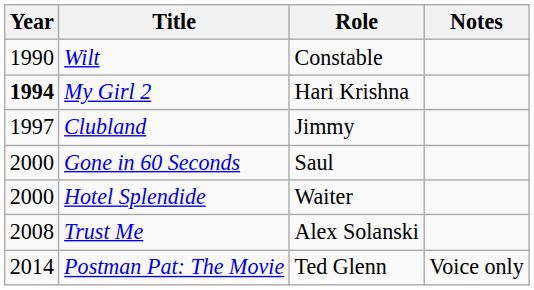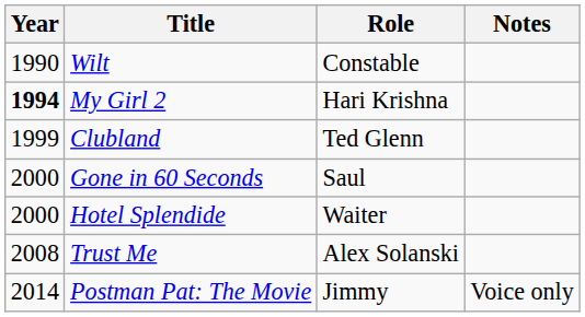 <table class="wikitable sortable">
 <tr>
 <th>Year</th>
 <th>Title</th>
 <th>Role</th>
 <th>Notes</th>
 </tr>
 <tr>
 <td>1990</td>
 <td><em><a href='#'>Wilt</a></em></td>
 <td>Constable</td>
 <td></td>
 </tr>
 <tr>
 <td><strong>1994</strong></td>
 <td><em><a href='#'>My Girl 2</a></em></td>
 <td>Hari Krishna</td>
 <td></td>
 </tr>
 <tr>
-<td>1997</td>
+<td>1999</td>
 <td><em><a href='#'>Clubland</a></em></td>
-<td>Jimmy</td>
+<td>Ted Glenn</td>
 <td></td>
 </tr>
 <tr>
 <td>2000</td>
 <td><em><a href='#'>Gone in 60 Seconds</a></em></td>
 <td>Saul</td>
 <td></td>
 </tr>
 <tr>
 <td>2000</td>
 <td><em><a href='#'>Hotel Splendide</a></em></td>
 <td>Waiter</td>
 <td></td>
 </tr>
 <tr>
 <td>2008</td>
 <td><em><a href='#'>Trust Me</a></em></td>
 <td>Alex Solanski</td>
 <td></td>
 </tr>
 <tr>
 <td>2014</td>
 <td><em><a href='#'>Postman Pat: The Movie</a></em></td>
-<td>Ted Glenn</td>
+<td>Jimmy</td>
 <td>Voice only</td>
 </tr>
 </table>
